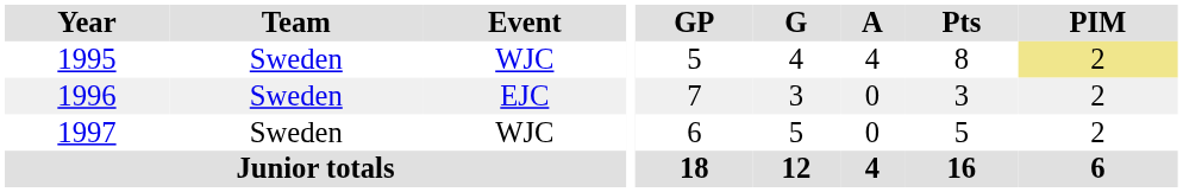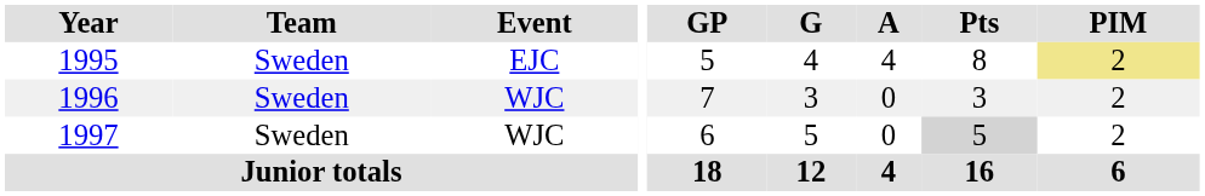 <table border="0" cellpadding="1" cellspacing="0" ID="Table3" style="text-align:center; width:40em">
 <tr ALIGN="center" bgcolor="#e0e0e0">
 <th>Year</th>
 <th>Team</th>
 <th>Event</th>
 <th rowspan="99" bgcolor="#ffffff"></th>
 <th>GP</th>
 <th>G</th>
 <th>A</th>
 <th>Pts</th>
 <th>PIM</th>
 </tr>
 <tr>
 <td><a href='#'>1995</a></td>
 <td><a href='#'>Sweden</a></td>
-<td><a href='#'>WJC</a></td>
+<td><a href='#'>EJC</a></td>
 <td>5</td>
 <td>4</td>
 <td>4</td>
 <td>8</td>
 <td style="background: khaki;">2</td>
 </tr>
 <tr bgcolor="#f0f0f0">
 <td><a href='#'>1996</a></td>
 <td><a href='#'>Sweden</a></td>
-<td><a href='#'>EJC</a></td>
+<td><a href='#'>WJC</a></td>
 <td>7</td>
 <td>3</td>
 <td>0</td>
 <td>3</td>
 <td>2</td>
 </tr>
 <tr>
 <td><a href='#'>1997</a></td>
 <td>Sweden</td>
 <td>WJC</td>
 <td>6</td>
 <td>5</td>
 <td>0</td>
-<td>5</td>
+<td style="background: lightgrey;">5</td>
 <td>2</td>
 </tr>
 <tr bgcolor="#e0e0e0">
 <th colspan="3">Junior totals</th>
 <th>18</th>
 <th>12</th>
 <th>4</th>
 <th>16</th>
 <th>6</th>
 </tr>
 </table>
